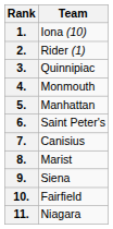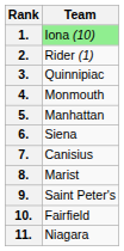 <table class="wikitable">
 <tr>
 <th>Rank</th>
 <th>Team </th>
 </tr>
 <tr>
 <th>1.</th>
-<td>Iona <em>(10)</em></td>
+<td style="background: lightgreen;">Iona <em>(10)</em></td>
 </tr>
 <tr>
 <th>2.</th>
 <td>Rider <em>(1)</em></td>
 </tr>
 <tr>
 <th>3.</th>
 <td>Quinnipiac</td>
 </tr>
 <tr>
 <th>4.</th>
 <td>Monmouth</td>
 </tr>
 <tr>
 <th>5.</th>
 <td>Manhattan</td>
 </tr>
 <tr>
 <th>6.</th>
-<td>Saint Peter's</td>
+<td>Siena</td>
 </tr>
 <tr>
 <th>7.</th>
 <td>Canisius</td>
 </tr>
 <tr>
 <th>8.</th>
 <td>Marist</td>
 </tr>
 <tr>
 <th>9.</th>
-<td>Siena</td>
+<td>Saint Peter's</td>
 </tr>
 <tr>
 <th>10.</th>
 <td>Fairfield</td>
 </tr>
 <tr>
 <th>11.</th>
 <td>Niagara</td>
 </tr>
 </table>
